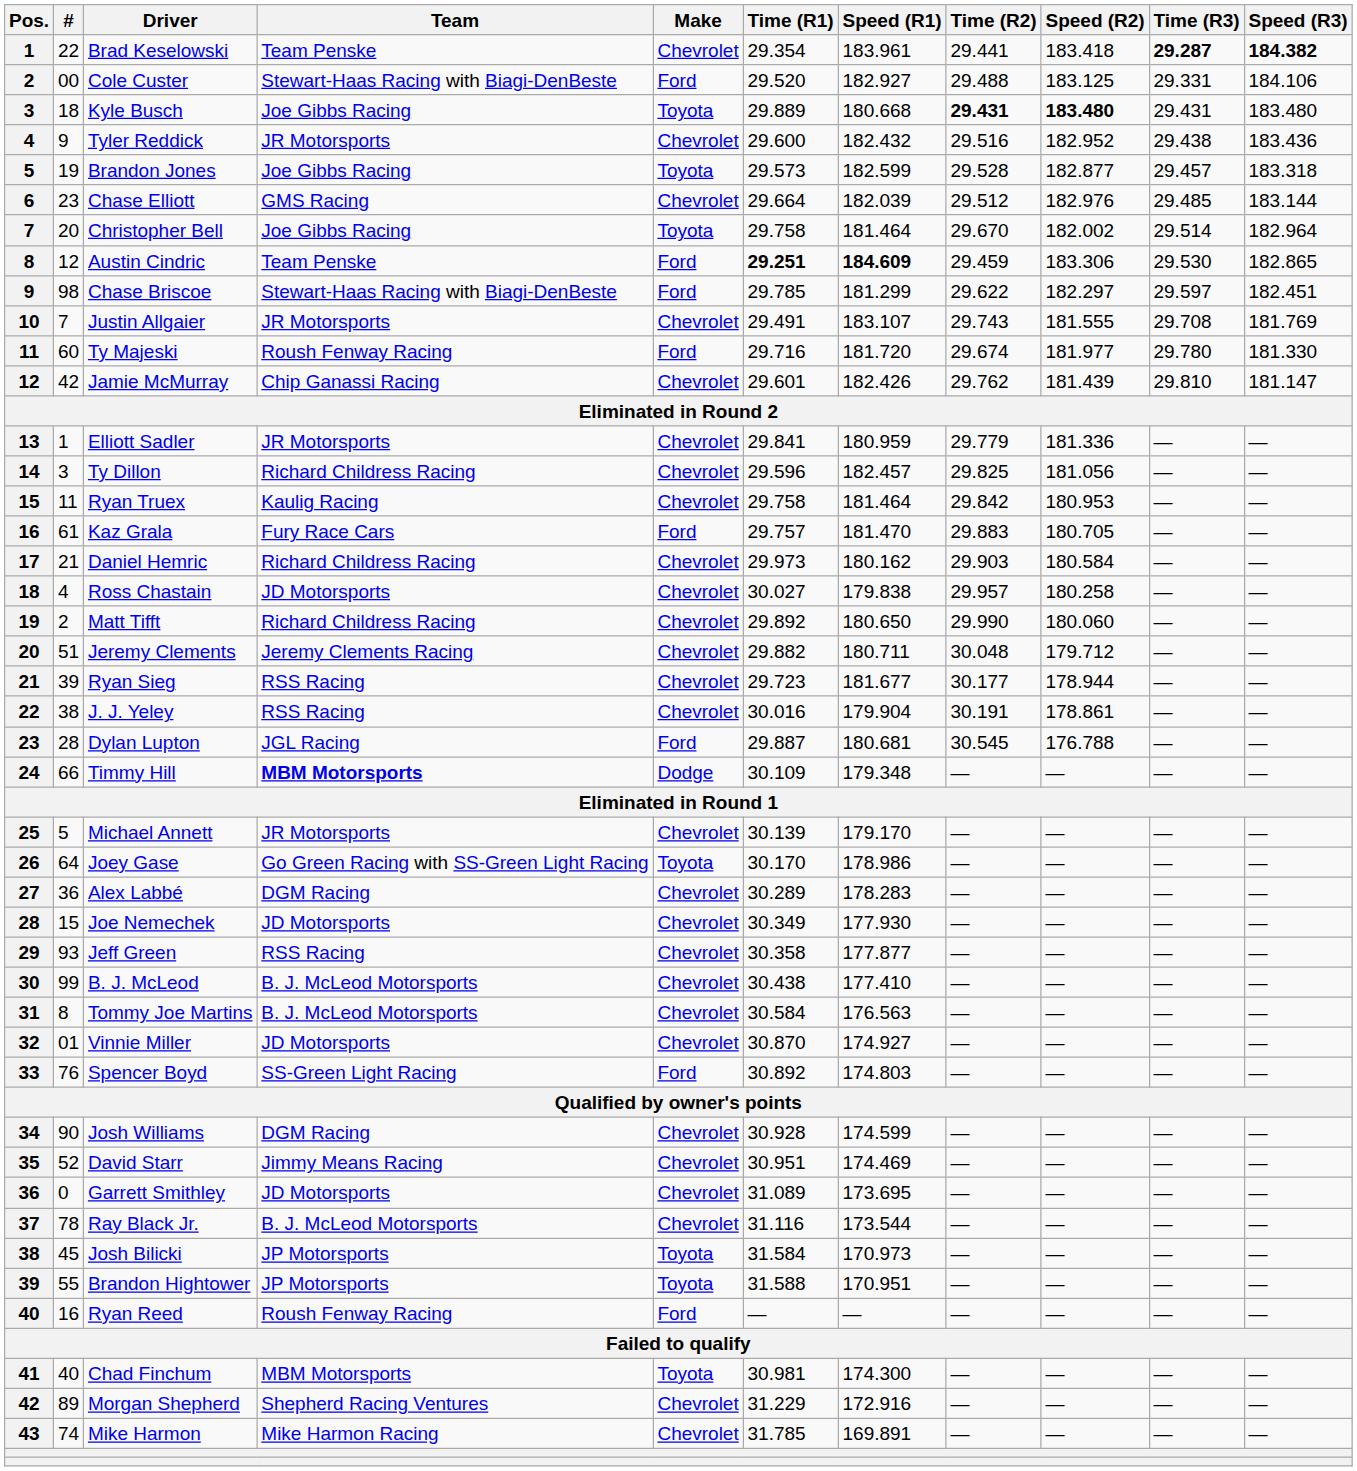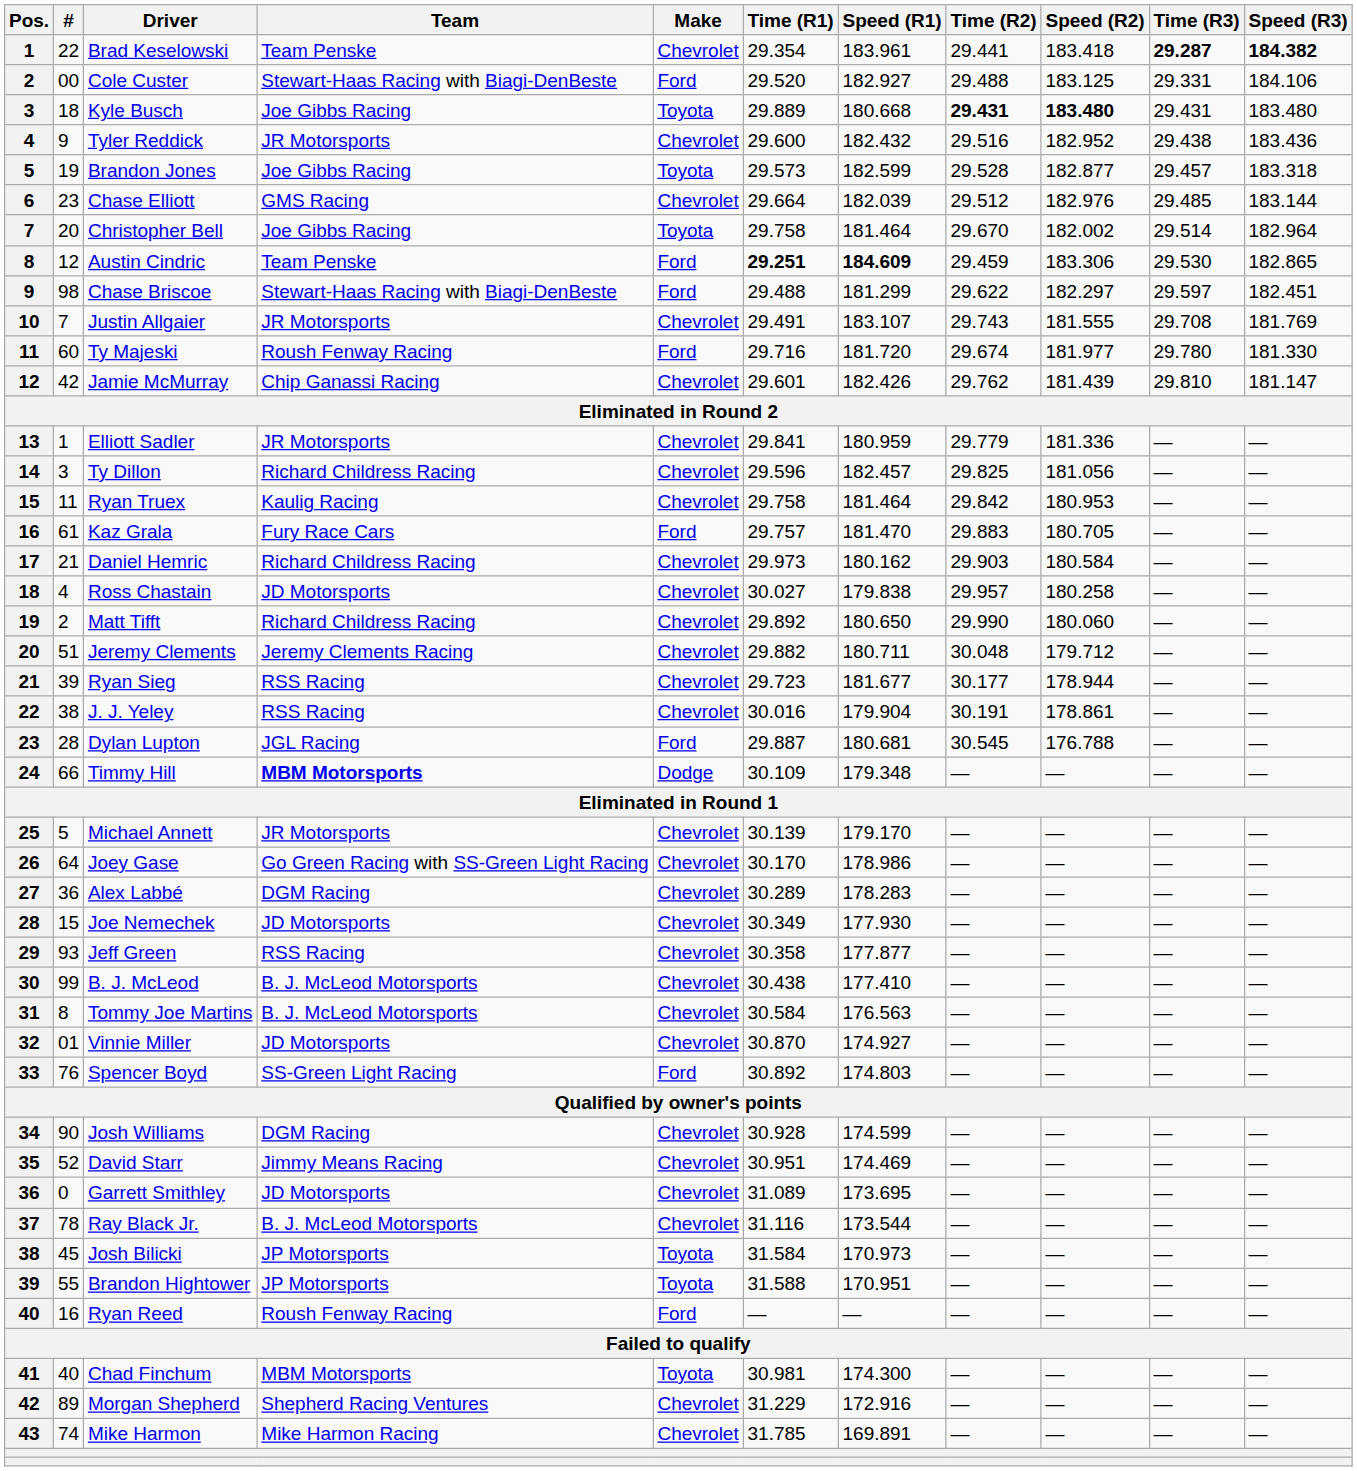 <table class="wikitable" style="font-size:95%">
 <tr>
 <th>Pos.</th>
 <th>#</th>
 <th>Driver</th>
 <th>Team</th>
 <th>Make</th>
 <th>Time (R1)</th>
 <th>Speed (R1)</th>
 <th>Time (R2)</th>
 <th>Speed (R2)</th>
 <th>Time (R3)</th>
 <th>Speed (R3)</th>
 </tr>
 <tr>
 <th>1</th>
 <td>22</td>
 <td><a href='#'>Brad Keselowski</a></td>
 <td><a href='#'>Team Penske</a></td>
 <td><a href='#'>Chevrolet</a></td>
 <td>29.354</td>
 <td>183.961</td>
 <td>29.441</td>
 <td>183.418</td>
 <td><strong>29.287</strong></td>
 <td><strong>184.382</strong></td>
 </tr>
 <tr>
 <th>2</th>
 <td>00</td>
 <td><a href='#'>Cole Custer</a></td>
 <td><a href='#'>Stewart-Haas Racing</a> with <a href='#'>Biagi-DenBeste</a></td>
 <td><a href='#'>Ford</a></td>
 <td>29.520</td>
 <td>182.927</td>
 <td>29.488</td>
 <td>183.125</td>
 <td>29.331</td>
 <td>184.106</td>
 </tr>
 <tr>
 <th>3</th>
 <td>18</td>
 <td><a href='#'>Kyle Busch</a></td>
 <td><a href='#'>Joe Gibbs Racing</a></td>
 <td><a href='#'>Toyota</a></td>
 <td>29.889</td>
 <td>180.668</td>
 <td><strong>29.431</strong></td>
 <td><strong>183.480</strong></td>
 <td>29.431</td>
 <td>183.480</td>
 </tr>
 <tr>
 <th>4</th>
 <td>9</td>
 <td><a href='#'>Tyler Reddick</a></td>
 <td><a href='#'>JR Motorsports</a></td>
 <td><a href='#'>Chevrolet</a></td>
 <td>29.600</td>
 <td>182.432</td>
 <td>29.516</td>
 <td>182.952</td>
 <td>29.438</td>
 <td>183.436</td>
 </tr>
 <tr>
 <th>5</th>
 <td>19</td>
 <td><a href='#'>Brandon Jones</a></td>
 <td><a href='#'>Joe Gibbs Racing</a></td>
 <td><a href='#'>Toyota</a></td>
 <td>29.573</td>
 <td>182.599</td>
 <td>29.528</td>
 <td>182.877</td>
 <td>29.457</td>
 <td>183.318</td>
 </tr>
 <tr>
 <th>6</th>
 <td>23</td>
 <td><a href='#'>Chase Elliott</a></td>
 <td><a href='#'>GMS Racing</a></td>
 <td><a href='#'>Chevrolet</a></td>
 <td>29.664</td>
 <td>182.039</td>
 <td>29.512</td>
 <td>182.976</td>
 <td>29.485</td>
 <td>183.144</td>
 </tr>
 <tr>
 <th>7</th>
 <td>20</td>
 <td><a href='#'>Christopher Bell</a></td>
 <td><a href='#'>Joe Gibbs Racing</a></td>
 <td><a href='#'>Toyota</a></td>
 <td>29.758</td>
 <td>181.464</td>
 <td>29.670</td>
 <td>182.002</td>
 <td>29.514</td>
 <td>182.964</td>
 </tr>
 <tr>
 <th>8</th>
 <td>12</td>
 <td><a href='#'>Austin Cindric</a></td>
 <td><a href='#'>Team Penske</a></td>
 <td><a href='#'>Ford</a></td>
 <td><strong>29.251</strong></td>
 <td><strong>184.609</strong></td>
 <td>29.459</td>
 <td>183.306</td>
 <td>29.530</td>
 <td>182.865</td>
 </tr>
 <tr>
 <th>9</th>
 <td>98</td>
 <td><a href='#'>Chase Briscoe</a></td>
 <td><a href='#'>Stewart-Haas Racing</a> with <a href='#'>Biagi-DenBeste</a></td>
 <td><a href='#'>Ford</a></td>
-<td>29.785</td>
+<td>29.488</td>
 <td>181.299</td>
 <td>29.622</td>
 <td>182.297</td>
 <td>29.597</td>
 <td>182.451</td>
 </tr>
 <tr>
 <th>10</th>
 <td>7</td>
 <td><a href='#'>Justin Allgaier</a></td>
 <td><a href='#'>JR Motorsports</a></td>
 <td><a href='#'>Chevrolet</a></td>
 <td>29.491</td>
 <td>183.107</td>
 <td>29.743</td>
 <td>181.555</td>
 <td>29.708</td>
 <td>181.769</td>
 </tr>
 <tr>
 <th>11</th>
 <td>60</td>
 <td><a href='#'>Ty Majeski</a></td>
 <td><a href='#'>Roush Fenway Racing</a></td>
 <td><a href='#'>Ford</a></td>
 <td>29.716</td>
 <td>181.720</td>
 <td>29.674</td>
 <td>181.977</td>
 <td>29.780</td>
 <td>181.330</td>
 </tr>
 <tr>
 <th>12</th>
 <td>42</td>
 <td><a href='#'>Jamie McMurray</a></td>
 <td><a href='#'>Chip Ganassi Racing</a></td>
 <td><a href='#'>Chevrolet</a></td>
 <td>29.601</td>
 <td>182.426</td>
 <td>29.762</td>
 <td>181.439</td>
 <td>29.810</td>
 <td>181.147</td>
 </tr>
 <tr>
 <th colspan="11">Eliminated in Round 2</th>
 </tr>
 <tr>
 <th>13</th>
 <td>1</td>
 <td><a href='#'>Elliott Sadler</a></td>
 <td><a href='#'>JR Motorsports</a></td>
 <td><a href='#'>Chevrolet</a></td>
 <td>29.841</td>
 <td>180.959</td>
 <td>29.779</td>
 <td>181.336</td>
 <td>—</td>
 <td>—</td>
 </tr>
 <tr>
 <th>14</th>
 <td>3</td>
 <td><a href='#'>Ty Dillon</a></td>
 <td><a href='#'>Richard Childress Racing</a></td>
 <td><a href='#'>Chevrolet</a></td>
 <td>29.596</td>
 <td>182.457</td>
 <td>29.825</td>
 <td>181.056</td>
 <td>—</td>
 <td>—</td>
 </tr>
 <tr>
 <th>15</th>
 <td>11</td>
 <td><a href='#'>Ryan Truex</a></td>
 <td><a href='#'>Kaulig Racing</a></td>
 <td><a href='#'>Chevrolet</a></td>
 <td>29.758</td>
 <td>181.464</td>
 <td>29.842</td>
 <td>180.953</td>
 <td>—</td>
 <td>—</td>
 </tr>
 <tr>
 <th>16</th>
 <td>61</td>
 <td><a href='#'>Kaz Grala</a></td>
 <td><a href='#'>Fury Race Cars</a></td>
 <td><a href='#'>Ford</a></td>
 <td>29.757</td>
 <td>181.470</td>
 <td>29.883</td>
 <td>180.705</td>
 <td>—</td>
 <td>—</td>
 </tr>
 <tr>
 <th>17</th>
 <td>21</td>
 <td><a href='#'>Daniel Hemric</a></td>
 <td><a href='#'>Richard Childress Racing</a></td>
 <td><a href='#'>Chevrolet</a></td>
 <td>29.973</td>
 <td>180.162</td>
 <td>29.903</td>
 <td>180.584</td>
 <td>—</td>
 <td>—</td>
 </tr>
 <tr>
 <th>18</th>
 <td>4</td>
 <td><a href='#'>Ross Chastain</a></td>
 <td><a href='#'>JD Motorsports</a></td>
 <td><a href='#'>Chevrolet</a></td>
 <td>30.027</td>
 <td>179.838</td>
 <td>29.957</td>
 <td>180.258</td>
 <td>—</td>
 <td>—</td>
 </tr>
 <tr>
 <th>19</th>
 <td>2</td>
 <td><a href='#'>Matt Tifft</a></td>
 <td><a href='#'>Richard Childress Racing</a></td>
 <td><a href='#'>Chevrolet</a></td>
 <td>29.892</td>
 <td>180.650</td>
 <td>29.990</td>
 <td>180.060</td>
 <td>—</td>
 <td>—</td>
 </tr>
 <tr>
 <th>20</th>
 <td>51</td>
 <td><a href='#'>Jeremy Clements</a></td>
 <td><a href='#'>Jeremy Clements Racing</a></td>
 <td><a href='#'>Chevrolet</a></td>
 <td>29.882</td>
 <td>180.711</td>
 <td>30.048</td>
 <td>179.712</td>
 <td>—</td>
 <td>—</td>
 </tr>
 <tr>
 <th>21</th>
 <td>39</td>
 <td><a href='#'>Ryan Sieg</a></td>
 <td><a href='#'>RSS Racing</a></td>
 <td><a href='#'>Chevrolet</a></td>
 <td>29.723</td>
 <td>181.677</td>
 <td>30.177</td>
 <td>178.944</td>
 <td>—</td>
 <td>—</td>
 </tr>
 <tr>
 <th>22</th>
 <td>38</td>
 <td><a href='#'>J. J. Yeley</a></td>
 <td><a href='#'>RSS Racing</a></td>
 <td><a href='#'>Chevrolet</a></td>
 <td>30.016</td>
 <td>179.904</td>
 <td>30.191</td>
 <td>178.861</td>
 <td>—</td>
 <td>—</td>
 </tr>
 <tr>
 <th>23</th>
 <td>28</td>
 <td><a href='#'>Dylan Lupton</a></td>
 <td><a href='#'>JGL Racing</a></td>
 <td><a href='#'>Ford</a></td>
 <td>29.887</td>
 <td>180.681</td>
 <td>30.545</td>
 <td>176.788</td>
 <td>—</td>
 <td>—</td>
 </tr>
 <tr>
 <th>24</th>
 <td>66</td>
 <td><a href='#'>Timmy Hill</a></td>
 <td><strong><a href='#'>MBM Motorsports</a></strong></td>
 <td><a href='#'>Dodge</a></td>
 <td>30.109</td>
 <td>179.348</td>
 <td>—</td>
 <td>—</td>
 <td>—</td>
 <td>—</td>
 </tr>
 <tr>
 <th colspan="11">Eliminated in Round 1</th>
 </tr>
 <tr>
 <th>25</th>
 <td>5</td>
 <td><a href='#'>Michael Annett</a></td>
 <td><a href='#'>JR Motorsports</a></td>
 <td><a href='#'>Chevrolet</a></td>
 <td>30.139</td>
 <td>179.170</td>
 <td>—</td>
 <td>—</td>
 <td>—</td>
 <td>—</td>
 </tr>
 <tr>
 <th>26</th>
 <td>64</td>
 <td><a href='#'>Joey Gase</a></td>
 <td><a href='#'>Go Green Racing</a> with <a href='#'>SS-Green Light Racing</a></td>
-<td><a href='#'>Toyota</a></td>
+<td><a href='#'>Chevrolet</a></td>
 <td>30.170</td>
 <td>178.986</td>
 <td>—</td>
 <td>—</td>
 <td>—</td>
 <td>—</td>
 </tr>
 <tr>
 <th>27</th>
 <td>36</td>
 <td><a href='#'>Alex Labbé</a></td>
 <td><a href='#'>DGM Racing</a></td>
 <td><a href='#'>Chevrolet</a></td>
 <td>30.289</td>
 <td>178.283</td>
 <td>—</td>
 <td>—</td>
 <td>—</td>
 <td>—</td>
 </tr>
 <tr>
 <th>28</th>
 <td>15</td>
 <td><a href='#'>Joe Nemechek</a></td>
 <td><a href='#'>JD Motorsports</a></td>
 <td><a href='#'>Chevrolet</a></td>
 <td>30.349</td>
 <td>177.930</td>
 <td>—</td>
 <td>—</td>
 <td>—</td>
 <td>—</td>
 </tr>
 <tr>
 <th>29</th>
 <td>93</td>
 <td><a href='#'>Jeff Green</a></td>
 <td><a href='#'>RSS Racing</a></td>
 <td><a href='#'>Chevrolet</a></td>
 <td>30.358</td>
 <td>177.877</td>
 <td>—</td>
 <td>—</td>
 <td>—</td>
 <td>—</td>
 </tr>
 <tr>
 <th>30</th>
 <td>99</td>
 <td><a href='#'>B. J. McLeod</a></td>
 <td><a href='#'>B. J. McLeod Motorsports</a></td>
 <td><a href='#'>Chevrolet</a></td>
 <td>30.438</td>
 <td>177.410</td>
 <td>—</td>
 <td>—</td>
 <td>—</td>
 <td>—</td>
 </tr>
 <tr>
 <th>31</th>
 <td>8</td>
 <td><a href='#'>Tommy Joe Martins</a></td>
 <td><a href='#'>B. J. McLeod Motorsports</a></td>
 <td><a href='#'>Chevrolet</a></td>
 <td>30.584</td>
 <td>176.563</td>
 <td>—</td>
 <td>—</td>
 <td>—</td>
 <td>—</td>
 </tr>
 <tr>
 <th>32</th>
 <td>01</td>
 <td><a href='#'>Vinnie Miller</a></td>
 <td><a href='#'>JD Motorsports</a></td>
 <td><a href='#'>Chevrolet</a></td>
 <td>30.870</td>
 <td>174.927</td>
 <td>—</td>
 <td>—</td>
 <td>—</td>
 <td>—</td>
 </tr>
 <tr>
 <th>33</th>
 <td>76</td>
 <td><a href='#'>Spencer Boyd</a></td>
 <td><a href='#'>SS-Green Light Racing</a></td>
 <td><a href='#'>Ford</a></td>
 <td>30.892</td>
 <td>174.803</td>
 <td>—</td>
 <td>—</td>
 <td>—</td>
 <td>—</td>
 </tr>
 <tr>
 <th colspan="11">Qualified by owner's points</th>
 </tr>
 <tr>
 <th>34</th>
 <td>90</td>
 <td><a href='#'>Josh Williams</a></td>
 <td><a href='#'>DGM Racing</a></td>
 <td><a href='#'>Chevrolet</a></td>
 <td>30.928</td>
 <td>174.599</td>
 <td>—</td>
 <td>—</td>
 <td>—</td>
 <td>—</td>
 </tr>
 <tr>
 <th>35</th>
 <td>52</td>
 <td><a href='#'>David Starr</a></td>
 <td><a href='#'>Jimmy Means Racing</a></td>
 <td><a href='#'>Chevrolet</a></td>
 <td>30.951</td>
 <td>174.469</td>
 <td>—</td>
 <td>—</td>
 <td>—</td>
 <td>—</td>
 </tr>
 <tr>
 <th>36</th>
 <td>0</td>
 <td><a href='#'>Garrett Smithley</a></td>
 <td><a href='#'>JD Motorsports</a></td>
 <td><a href='#'>Chevrolet</a></td>
 <td>31.089</td>
 <td>173.695</td>
 <td>—</td>
 <td>—</td>
 <td>—</td>
 <td>—</td>
 </tr>
 <tr>
 <th>37</th>
 <td>78</td>
 <td><a href='#'>Ray Black Jr.</a></td>
 <td><a href='#'>B. J. McLeod Motorsports</a></td>
 <td><a href='#'>Chevrolet</a></td>
 <td>31.116</td>
 <td>173.544</td>
 <td>—</td>
 <td>—</td>
 <td>—</td>
 <td>—</td>
 </tr>
 <tr>
 <th>38</th>
 <td>45</td>
 <td><a href='#'>Josh Bilicki</a></td>
 <td><a href='#'>JP Motorsports</a></td>
 <td><a href='#'>Toyota</a></td>
 <td>31.584</td>
 <td>170.973</td>
 <td>—</td>
 <td>—</td>
 <td>—</td>
 <td>—</td>
 </tr>
 <tr>
 <th>39</th>
 <td>55</td>
 <td><a href='#'>Brandon Hightower</a></td>
 <td><a href='#'>JP Motorsports</a></td>
 <td><a href='#'>Toyota</a></td>
 <td>31.588</td>
 <td>170.951</td>
 <td>—</td>
 <td>—</td>
 <td>—</td>
 <td>—</td>
 </tr>
 <tr>
 <th>40</th>
 <td>16</td>
 <td><a href='#'>Ryan Reed</a></td>
 <td><a href='#'>Roush Fenway Racing</a></td>
 <td><a href='#'>Ford</a></td>
 <td>—</td>
 <td>—</td>
 <td>—</td>
 <td>—</td>
 <td>—</td>
 <td>—</td>
 </tr>
 <tr>
 <th colspan="11">Failed to qualify</th>
 </tr>
 <tr>
 <th>41</th>
 <td>40</td>
 <td><a href='#'>Chad Finchum</a></td>
 <td><a href='#'>MBM Motorsports</a></td>
 <td><a href='#'>Toyota</a></td>
 <td>30.981</td>
 <td>174.300</td>
 <td>—</td>
 <td>—</td>
 <td>—</td>
 <td>—</td>
 </tr>
 <tr>
 <th>42</th>
 <td>89</td>
 <td><a href='#'>Morgan Shepherd</a></td>
 <td><a href='#'>Shepherd Racing Ventures</a></td>
 <td><a href='#'>Chevrolet</a></td>
 <td>31.229</td>
 <td>172.916</td>
 <td>—</td>
 <td>—</td>
 <td>—</td>
 <td>—</td>
 </tr>
 <tr>
 <th>43</th>
 <td>74</td>
 <td><a href='#'>Mike Harmon</a></td>
 <td><a href='#'>Mike Harmon Racing</a></td>
 <td><a href='#'>Chevrolet</a></td>
 <td>31.785</td>
 <td>169.891</td>
 <td>—</td>
 <td>—</td>
 <td>—</td>
 <td>—</td>
 </tr>
 <tr>
 <th colspan="11"></th>
 </tr>
 <tr>
 <th colspan="11"></th>
 </tr>
 </table>
